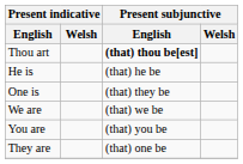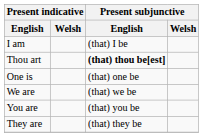 <table class="wikitable">
 <tr>
 <th colspan=2>Present indicative</th>
 <th colspan=2>Present subjunctive</th>
 </tr>
 <tr>
 <th>English</th>
 <th>Welsh</th>
 <th>English</th>
 <th>Welsh</th>
 </tr>
 <tr>
+<td>I am</td>
+<td></td>
+<td>(that) I be</td>
+<td></td>
+</tr>
+<tr>
 <td>Thou art</td>
 <td></td>
 <td><strong>(that) thou be[est]</strong></td>
 <td></td>
 </tr>
 <tr>
-<td>He is</td>
-<td></td>
-<td>(that) he be</td>
-<td></td>
-</tr>
-<tr>
 <td>One is</td>
 <td></td>
-<td>(that) they be</td>
+<td>(that) one be</td>
 <td></td>
 </tr>
 <tr>
 <td>We are</td>
 <td></td>
 <td>(that) we be</td>
 <td></td>
 </tr>
 <tr>
 <td>You are</td>
 <td></td>
 <td>(that) you be</td>
 <td></td>
 </tr>
 <tr>
 <td>They are</td>
 <td></td>
-<td>(that) one be</td>
+<td>(that) they be</td>
 <td></td>
 </tr>
 <tr>
 </tr>
 </table>
